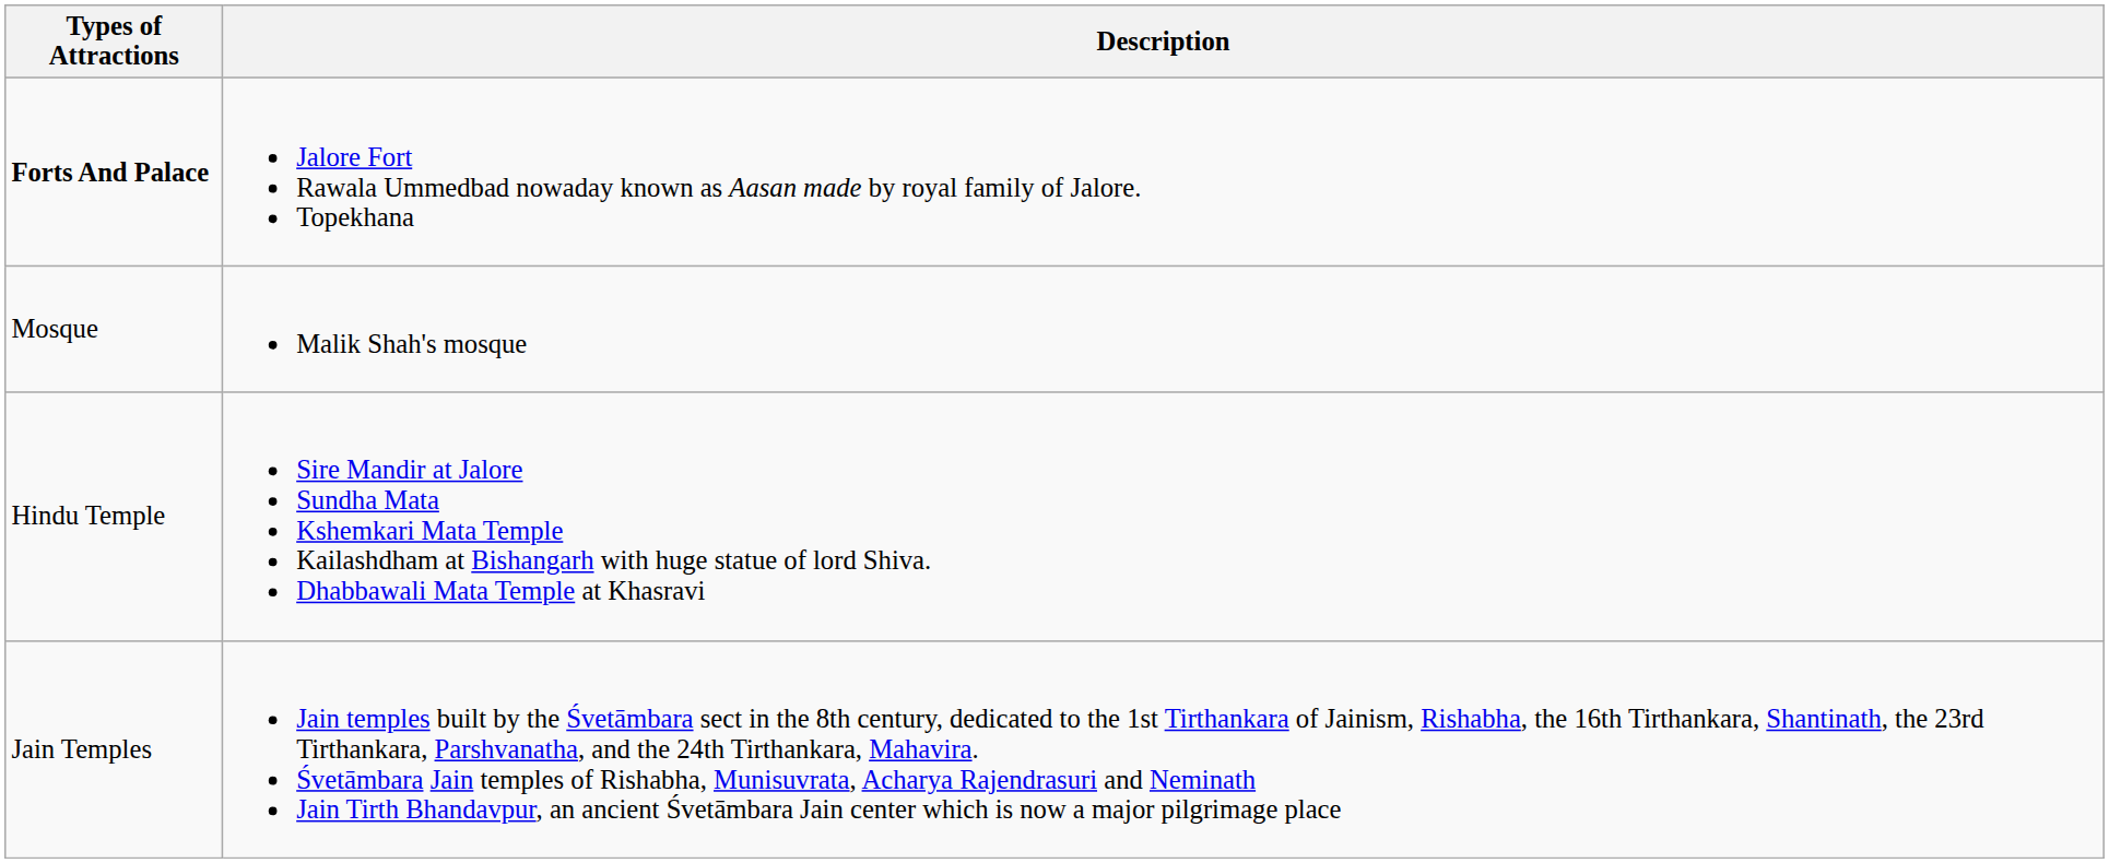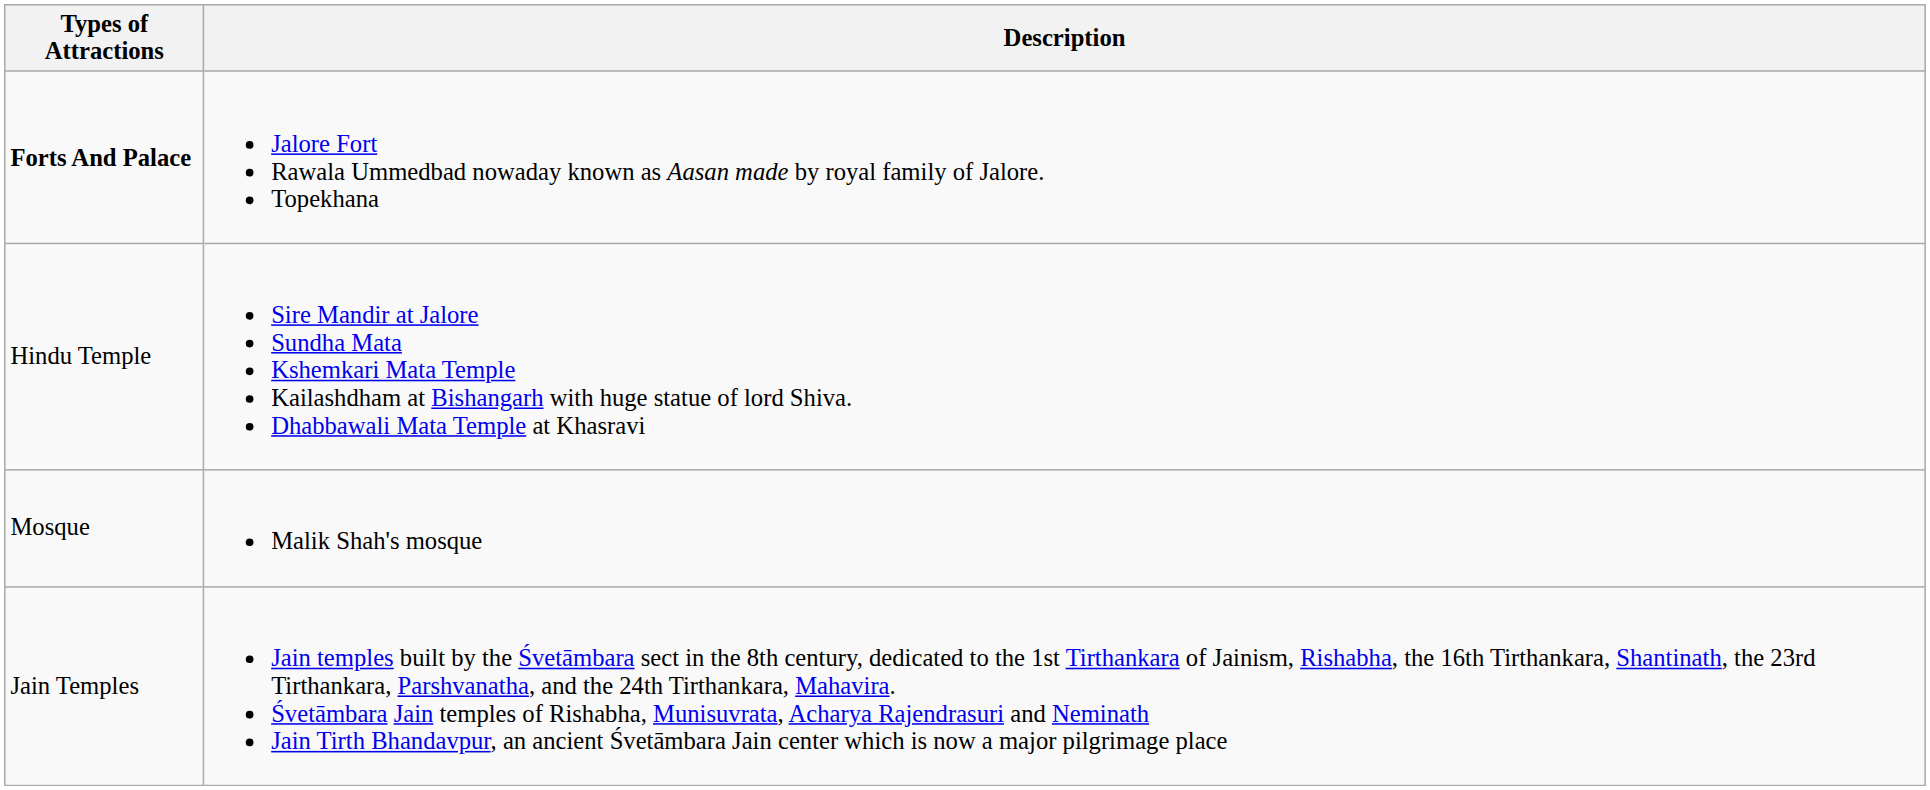 <table class="wikitable">
 <tr>
 <th>Types of Attractions</th>
 <th>Description</th>
 </tr>
 <tr>
 <td><strong>Forts And Palace</strong></td>
 <td><br><ul><li><a href='#'>Jalore Fort</a></li><li>Rawala Ummedbad nowaday known as <em>Aasan made</em> by royal family of Jalore.</li><li>Topekhana</li></ul></td>
 </tr>
 <tr>
+<td>Hindu Temple</td>
+<td><br><ul><li><a href='#'>Sire Mandir at Jalore</a></li><li><a href='#'>Sundha Mata</a></li><li><a href='#'>Kshemkari Mata Temple</a></li><li>Kailashdham at <a href='#'>Bishangarh</a> with huge statue of lord Shiva.</li><li><a href='#'>Dhabbawali Mata Temple</a> at Khasravi</li></ul></td>
+</tr>
+<tr>
 <td>Mosque</td>
 <td><br><ul><li>Malik Shah's  mosque</li></ul></td>
-</tr>
-<tr>
-<td>Hindu Temple</td>
-<td><br><ul><li><a href='#'>Sire Mandir at Jalore</a></li><li><a href='#'>Sundha Mata</a></li><li><a href='#'>Kshemkari Mata Temple</a></li><li>Kailashdham at <a href='#'>Bishangarh</a> with huge statue of lord Shiva.</li><li><a href='#'>Dhabbawali Mata Temple</a> at Khasravi</li></ul></td>
 </tr>
 <tr>
 <td>Jain Temples</td>
 <td><br><ul><li><a href='#'>Jain temples</a> built by the <a href='#'>Śvetāmbara</a> sect in the 8th century, dedicated to the 1st <a href='#'>Tirthankara</a> of Jainism, <a href='#'>Rishabha</a>, the 16th Tirthankara, <a href='#'>Shantinath</a>, the 23rd Tirthankara, <a href='#'>Parshvanatha</a>, and the 24th Tirthankara, <a href='#'>Mahavira</a>.</li><li><a href='#'>Śvetāmbara</a> <a href='#'>Jain</a> temples of Rishabha, <a href='#'>Munisuvrata</a>, <a href='#'>Acharya Rajendrasuri</a> and <a href='#'>Neminath</a></li><li><a href='#'>Jain Tirth Bhandavpur</a>, an ancient Śvetāmbara Jain center which is now a major pilgrimage place</li></ul></td>
 </tr>
 </table>
